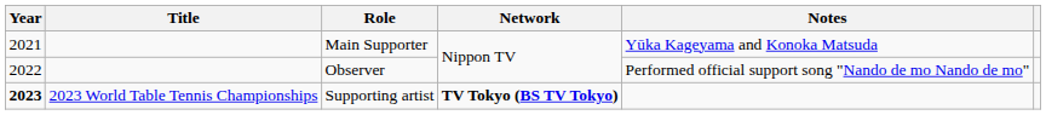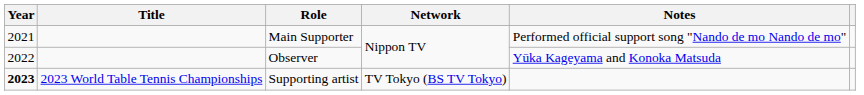 <table class="wikitable sortable">
 <tr>
 <th>Year</th>
 <th>Title</th>
 <th>Role</th>
 <th>Network</th>
 <th>Notes</th>
 <th class="unsortable"></th>
 </tr>
 <tr>
 <td>2021</td>
 <td></td>
 <td>Main Supporter</td>
 <td rowspan="2">Nippon TV</td>
-<td><a href='#'>Yūka Kageyama</a> and <a href='#'>Konoka Matsuda</a></td>
+<td>Performed official support song "<a href='#'>Nando de mo Nando de mo</a>"</td>
 <td></td>
 </tr>
 <tr>
 <td rowspan="1">2022</td>
 <td></td>
 <td>Observer</td>
-<td>Performed official support song "<a href='#'>Nando de mo Nando de mo</a>"</td>
+<td><a href='#'>Yūka Kageyama</a> and <a href='#'>Konoka Matsuda</a></td>
 <td></td>
 </tr>
 <tr>
 <td><strong>2023</strong></td>
 <td><a href='#'>2023 World Table Tennis Championships</a></td>
 <td>Supporting artist</td>
-<td><strong>TV Tokyo (<a href='#'>BS TV Tokyo</a>)</strong></td>
+<td>TV Tokyo (<a href='#'>BS TV Tokyo</a>)</td>
 <td></td>
 <td></td>
 </tr>
 </table>
